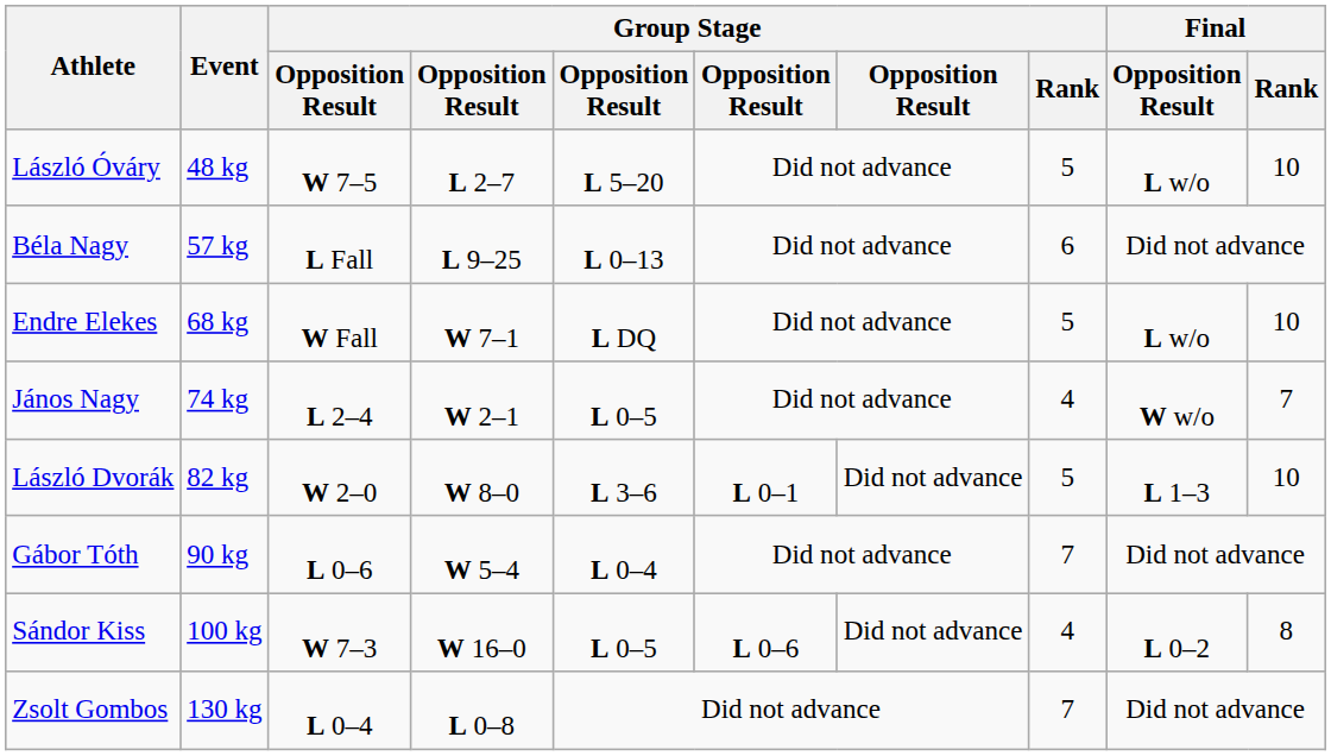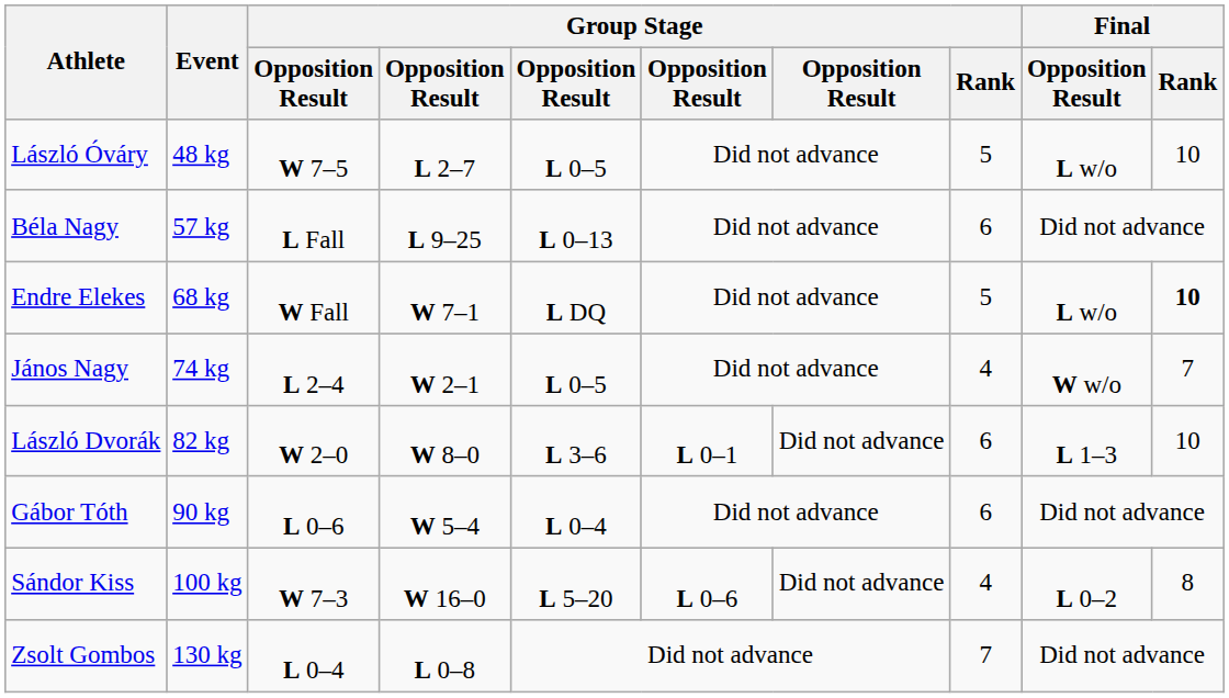 <table class=wikitable style="font-size:90%">
 <tr>
 <th rowspan="2">Athlete</th>
 <th rowspan="2">Event</th>
 <th colspan="6">Group Stage</th>
 <th colspan=2>Final</th>
 </tr>
 <tr>
 <th>Opposition<br>Result</th>
 <th>Opposition<br>Result</th>
 <th>Opposition<br>Result</th>
 <th>Opposition<br>Result</th>
 <th>Opposition<br>Result</th>
 <th>Rank</th>
 <th>Opposition<br>Result</th>
 <th>Rank</th>
 </tr>
 <tr align=center>
 <td align=left><a href='#'>László Óváry</a></td>
 <td align=left><a href='#'>48 kg</a></td>
 <td><br><strong>W</strong> 7–5</td>
 <td><br><strong>L</strong> 2–7</td>
-<td><br><strong>L</strong> 5–20</td>
+<td><br><strong>L</strong> 0–5</td>
 <td colspan=2>Did not advance</td>
 <td>5</td>
 <td><br><strong>L</strong> w/o</td>
 <td>10</td>
 </tr>
 <tr align=center>
 <td align=left><a href='#'>Béla Nagy</a></td>
 <td align=left><a href='#'>57 kg</a></td>
 <td><br><strong>L</strong> Fall</td>
 <td><br><strong>L</strong> 9–25</td>
 <td><br><strong>L</strong> 0–13</td>
 <td colspan=2>Did not advance</td>
 <td>6</td>
 <td colspan=2>Did not advance</td>
 </tr>
 <tr align=center>
 <td align=left><a href='#'>Endre Elekes</a></td>
 <td align=left><a href='#'>68 kg</a></td>
 <td><br><strong>W</strong> Fall</td>
 <td><br><strong>W</strong> 7–1</td>
 <td><br><strong>L</strong> DQ</td>
 <td colspan=2>Did not advance</td>
 <td>5</td>
 <td><br><strong>L</strong> w/o</td>
-<td>10</td>
+<td><strong>10</strong></td>
 </tr>
 <tr align=center>
 <td align=left><a href='#'>János Nagy</a></td>
 <td align=left><a href='#'>74 kg</a></td>
 <td><br><strong>L</strong> 2–4</td>
 <td><br><strong>W</strong> 2–1</td>
 <td><br><strong>L</strong> 0–5</td>
 <td colspan=2>Did not advance</td>
 <td>4</td>
 <td><br><strong>W</strong> w/o</td>
 <td>7</td>
 </tr>
 <tr align=center>
 <td align=left><a href='#'>László Dvorák</a></td>
 <td align=left><a href='#'>82 kg</a></td>
 <td><br><strong>W</strong> 2–0</td>
 <td><br><strong>W</strong> 8–0</td>
 <td><br><strong>L</strong> 3–6</td>
 <td><br><strong>L</strong> 0–1</td>
 <td>Did not advance</td>
-<td>5</td>
+<td>6</td>
 <td><br><strong>L</strong> 1–3</td>
 <td>10</td>
 </tr>
 <tr align=center>
 <td align=left><a href='#'>Gábor Tóth</a></td>
 <td align=left><a href='#'>90 kg</a></td>
 <td><br><strong>L</strong> 0–6</td>
 <td><br><strong>W</strong> 5–4</td>
 <td><br><strong>L</strong> 0–4</td>
 <td colspan=2>Did not advance</td>
-<td>7</td>
+<td>6</td>
 <td colspan=2>Did not advance</td>
 </tr>
 <tr align=center>
 <td align=left><a href='#'>Sándor Kiss</a></td>
 <td align=left><a href='#'>100 kg</a></td>
 <td><br><strong>W</strong> 7–3</td>
 <td><br><strong>W</strong> 16–0</td>
-<td><br><strong>L</strong> 0–5</td>
+<td><br><strong>L</strong> 5–20</td>
 <td><br><strong>L</strong> 0–6</td>
 <td>Did not advance</td>
 <td>4</td>
 <td><br><strong>L</strong> 0–2</td>
 <td>8</td>
 </tr>
 <tr align=center>
 <td align=left><a href='#'>Zsolt Gombos</a></td>
 <td align=left><a href='#'>130 kg</a></td>
 <td><br><strong>L</strong> 0–4</td>
 <td><br><strong>L</strong> 0–8</td>
 <td colspan=3>Did not advance</td>
 <td>7</td>
 <td colspan=2>Did not advance</td>
 </tr>
 </table>
